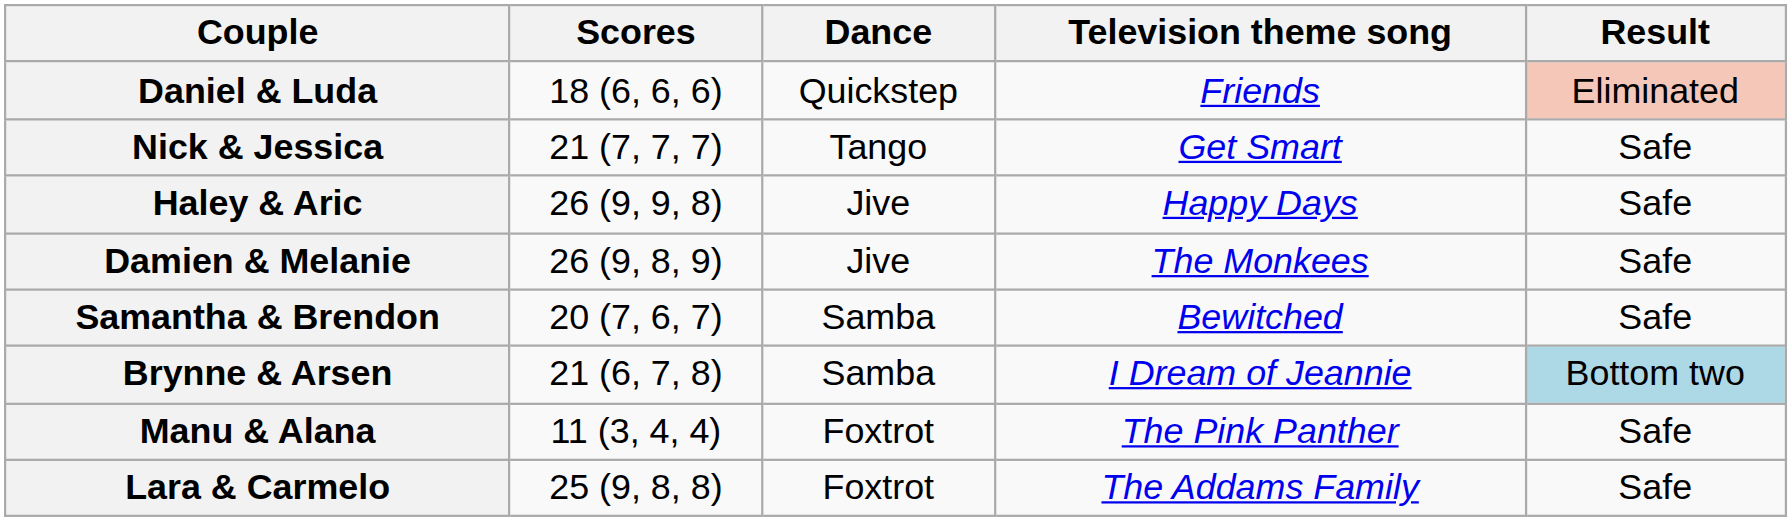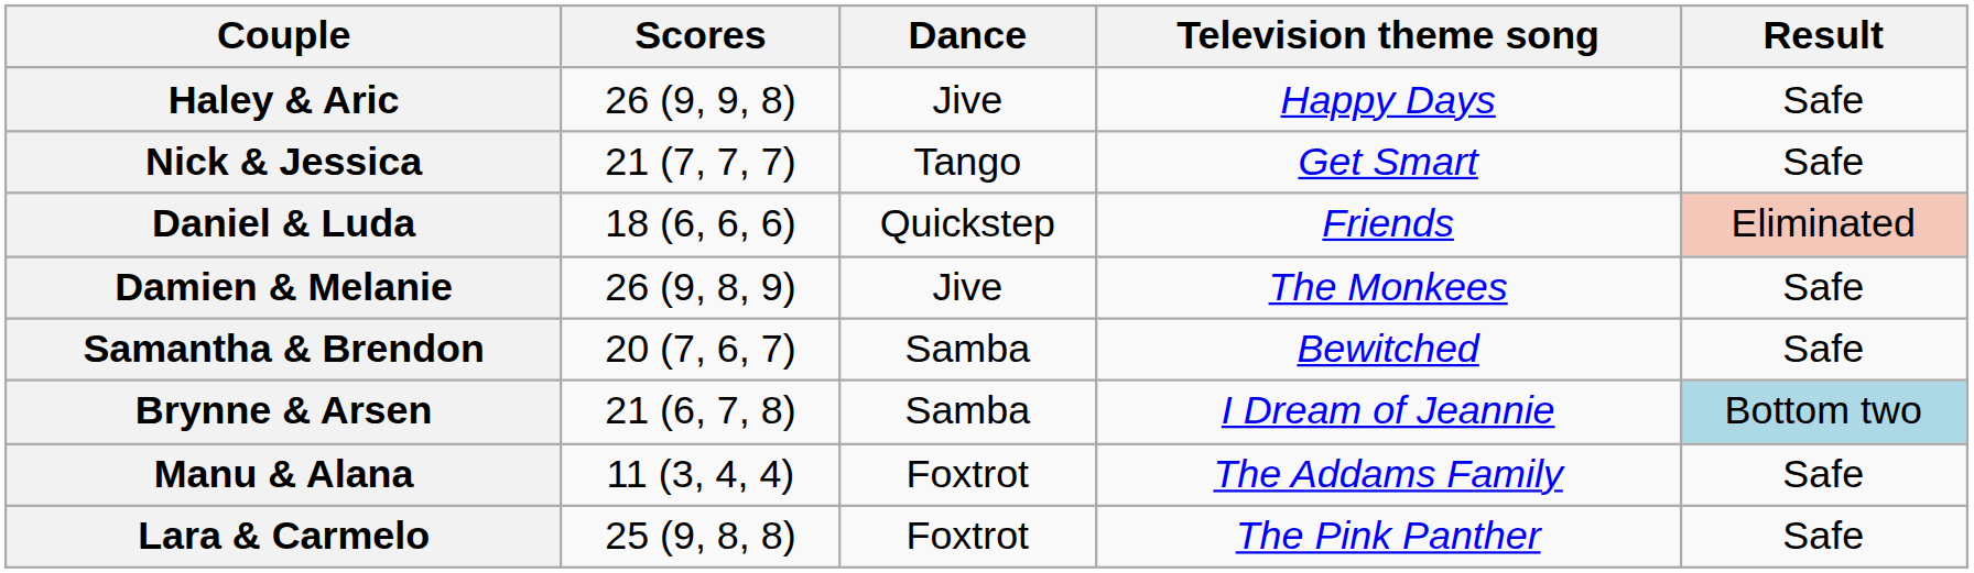 <table class="wikitable sortable" style="text-align:center; width: 90%">
 <tr>
 <th scope="col">Couple</th>
 <th scope="col">Scores</th>
 <th scope="col">Dance</th>
 <th scope="col" class="unsortable">Television theme song</th>
 <th scope="col" class="unsortable">Result</th>
 </tr>
 <tr>
-<th scope="row">Daniel & Luda</th>
-<td>18 (6, 6, 6)</td>
-<td>Quickstep</td>
-<td><em><a href='#'>Friends</a></em></td>
-<td bgcolor="f4c7b8">Eliminated</td>
+<th scope="row">Haley & Aric</th>
+<td>26 (9, 9, 8)</td>
+<td>Jive</td>
+<td><em><a href='#'>Happy Days</a></em></td>
+<td>Safe</td>
 </tr>
 <tr>
 <th scope="row">Nick & Jessica</th>
 <td>21 (7, 7, 7)</td>
 <td>Tango</td>
 <td><em><a href='#'>Get Smart</a></em></td>
 <td>Safe</td>
 </tr>
 <tr>
-<th scope="row">Haley & Aric</th>
-<td>26 (9, 9, 8)</td>
-<td>Jive</td>
-<td><em><a href='#'>Happy Days</a></em></td>
-<td>Safe</td>
+<th scope="row">Daniel & Luda</th>
+<td>18 (6, 6, 6)</td>
+<td>Quickstep</td>
+<td><em><a href='#'>Friends</a></em></td>
+<td bgcolor="f4c7b8">Eliminated</td>
 </tr>
 <tr>
 <th scope="row">Damien & Melanie</th>
 <td>26 (9, 8, 9)</td>
 <td>Jive</td>
 <td><em><a href='#'>The Monkees</a></em></td>
 <td>Safe</td>
 </tr>
 <tr>
 <th scope="row">Samantha & Brendon</th>
 <td>20 (7, 6, 7)</td>
 <td>Samba</td>
 <td><em><a href='#'>Bewitched</a></em></td>
 <td>Safe</td>
 </tr>
 <tr>
 <th scope="row">Brynne & Arsen</th>
 <td>21 (6, 7, 8)</td>
 <td>Samba</td>
 <td><em><a href='#'>I Dream of Jeannie</a></em></td>
 <td bgcolor="lightblue">Bottom two</td>
 </tr>
 <tr>
 <th scope="row">Manu & Alana</th>
 <td>11 (3, 4, 4)</td>
 <td>Foxtrot</td>
-<td><em><a href='#'>The Pink Panther</a></em></td>
+<td><em><a href='#'>The Addams Family</a></em></td>
 <td>Safe</td>
 </tr>
 <tr>
 <th scope="row">Lara & Carmelo</th>
 <td>25 (9, 8, 8)</td>
 <td>Foxtrot</td>
-<td><em><a href='#'>The Addams Family</a></em></td>
+<td><em><a href='#'>The Pink Panther</a></em></td>
 <td>Safe</td>
 </tr>
 </table>
